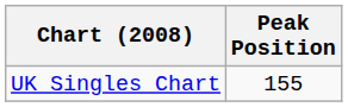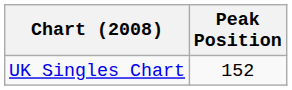 <table class="wikitable sortable">
 <tr>
 <th align="left">Chart (2008)</th>
 <th align="left">Peak<br>Position</th>
 </tr>
 <tr>
 <td align="left"><a href='#'>UK Singles Chart</a></td>
-<td align="center">155</td>
+<td align="center">152</td>
 </tr>
 </table>
